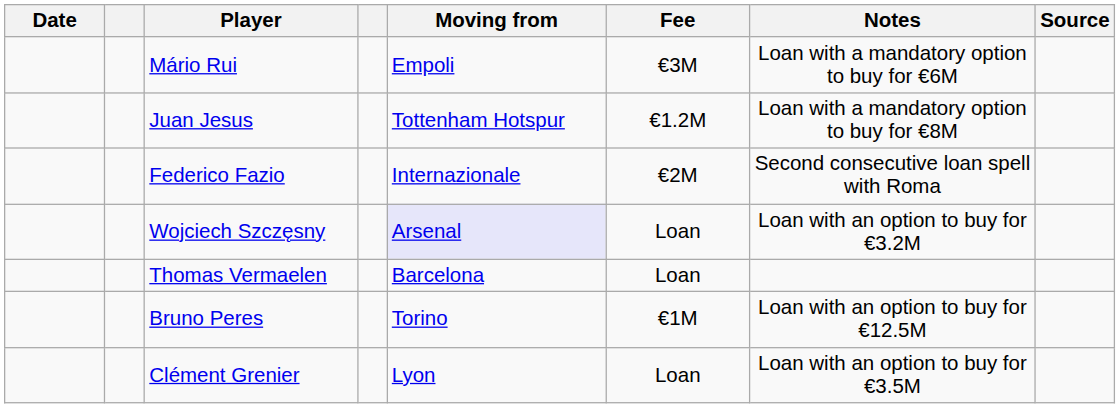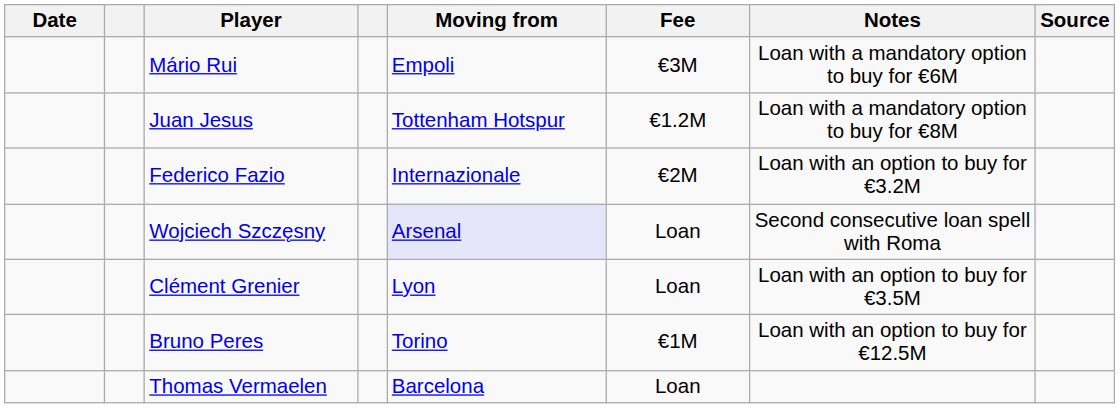 <table class="wikitable sortable">
 <tr>
 <th style="width:80px;">Date</th>
 <th style="width:30px;"></th>
 <th style="width:180px;">Player</th>
 <th style="width:20px;"></th>
 <th style="width:180px;">Moving from</th>
 <th style="width:120px;" class="unsortable">Fee</th>
 <th style="width:250px;" class="unsortable">Notes</th>
 <th style="width:20px;">Source</th>
 </tr>
 <tr>
 <td></td>
 <td align=center></td>
 <td> <a href='#'>Mário Rui</a></td>
 <td align=center></td>
 <td> <a href='#'>Empoli</a></td>
 <td align=center>€3M</td>
 <td align=center>Loan with a mandatory option to buy for €6M</td>
 <td></td>
 </tr>
 <tr>
 <td></td>
 <td align=center></td>
 <td> <a href='#'>Juan Jesus</a></td>
 <td align=center></td>
 <td> <a href='#'>Tottenham Hotspur</a></td>
 <td align=center>€1.2M</td>
 <td align=center>Loan with a mandatory option to buy for €8M</td>
 <td></td>
 </tr>
 <tr>
 <td></td>
 <td align=center></td>
 <td> <a href='#'>Federico Fazio</a></td>
 <td align=center></td>
 <td> <a href='#'>Internazionale</a></td>
 <td align=center>€2M</td>
-<td align=center>Second consecutive loan spell with Roma</td>
+<td align=center>Loan with an option to buy for €3.2M</td>
 <td></td>
 </tr>
 <tr>
 <td></td>
 <td align=center></td>
 <td> <a href='#'>Wojciech Szczęsny</a></td>
 <td align=center></td>
 <td style="background: lavender;"> <a href='#'>Arsenal</a></td>
 <td align=center>Loan</td>
-<td align=center>Loan with an option to buy for €3.2M</td>
+<td align=center>Second consecutive loan spell with Roma</td>
 <td></td>
 </tr>
 <tr>
 <td></td>
 <td align=center></td>
-<td> <a href='#'>Thomas Vermaelen</a></td>
+<td> <a href='#'>Clément Grenier</a></td>
 <td align=center></td>
-<td> <a href='#'>Barcelona</a></td>
+<td> <a href='#'>Lyon</a></td>
 <td align=center>Loan</td>
-<td align=center></td>
+<td align=center>Loan with an option to buy for €3.5M</td>
 <td></td>
 </tr>
 <tr>
 <td></td>
 <td align=center></td>
 <td> <a href='#'>Bruno Peres</a></td>
 <td align=center></td>
 <td> <a href='#'>Torino</a></td>
 <td align=center>€1M</td>
 <td align=center>Loan with an option to buy for €12.5M</td>
 <td></td>
 </tr>
 <tr>
 <td></td>
 <td align=center></td>
-<td> <a href='#'>Clément Grenier</a></td>
+<td> <a href='#'>Thomas Vermaelen</a></td>
 <td align=center></td>
-<td> <a href='#'>Lyon</a></td>
+<td> <a href='#'>Barcelona</a></td>
 <td align=center>Loan</td>
-<td align=center>Loan with an option to buy for €3.5M</td>
+<td align=center></td>
 <td></td>
 </tr>
 </table>
